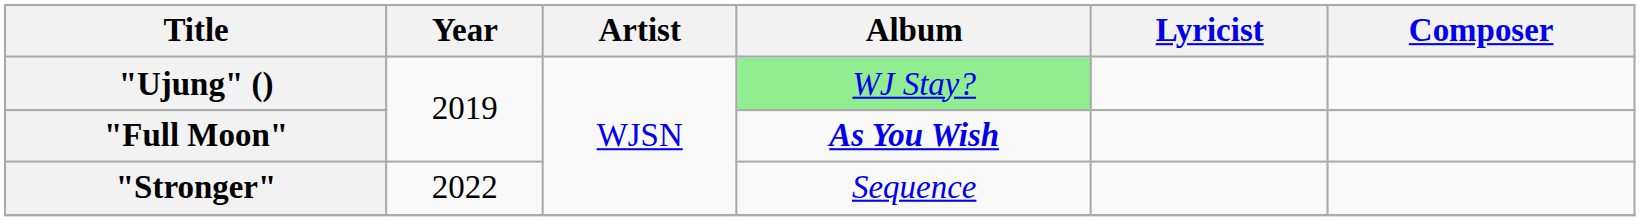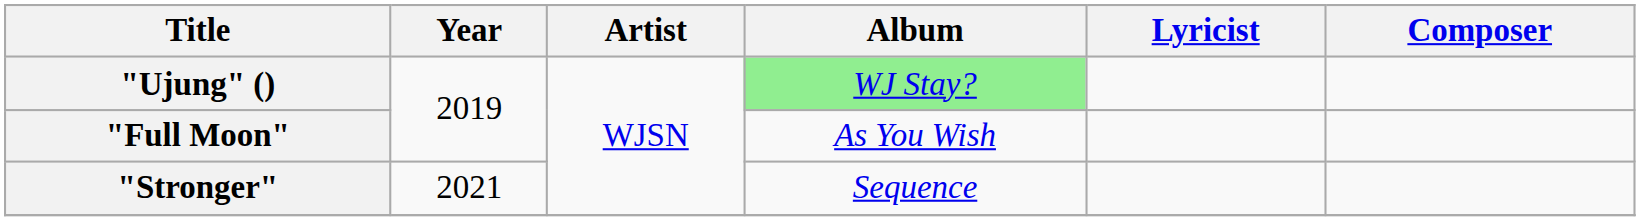 <table class="wikitable plainrowheaders" style="text-align:center; width:50%">
 <tr>
 <th scope="col">Title</th>
 <th scope="col">Year</th>
 <th scope="col">Artist</th>
 <th scope="col">Album</th>
 <th scope="col"><a href='#'>Lyricist</a></th>
 <th scope="col"><a href='#'>Composer</a></th>
 </tr>
 <tr>
 <th scope="row">"Ujung" ()</th>
 <td rowspan="2">2019</td>
 <td rowspan="3"><a href='#'>WJSN</a></td>
 <td style="background: lightgreen;"><em><a href='#'>WJ Stay?</a></em></td>
 <td></td>
 <td></td>
 </tr>
 <tr>
 <th scope="row">"Full Moon"</th>
-<td><strong><em><a href='#'>As You Wish</a></em></strong></td>
+<td><em><a href='#'>As You Wish</a></em></td>
 <td></td>
 <td></td>
 </tr>
 <tr>
 <th scope="row">"Stronger" </th>
-<td rowspan="1">2022</td>
+<td rowspan="1">2021</td>
 <td><em><a href='#'>Sequence</a></em></td>
 <td></td>
 <td></td>
 </tr>
 <tr>
 </tr>
 </table>
